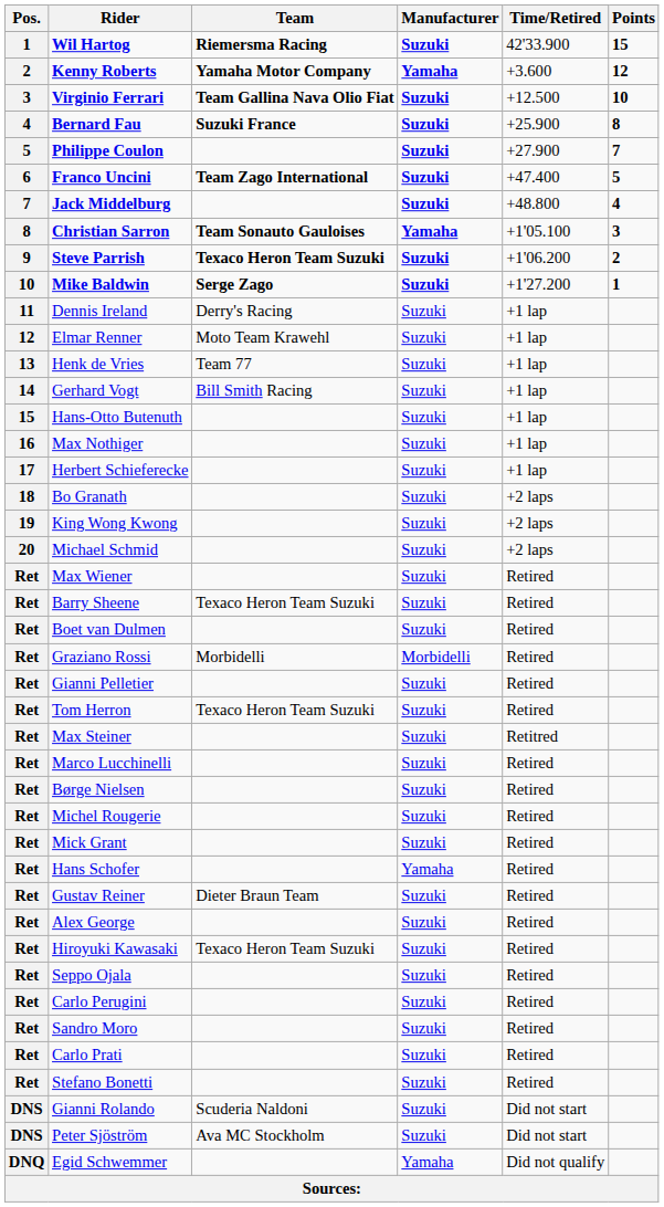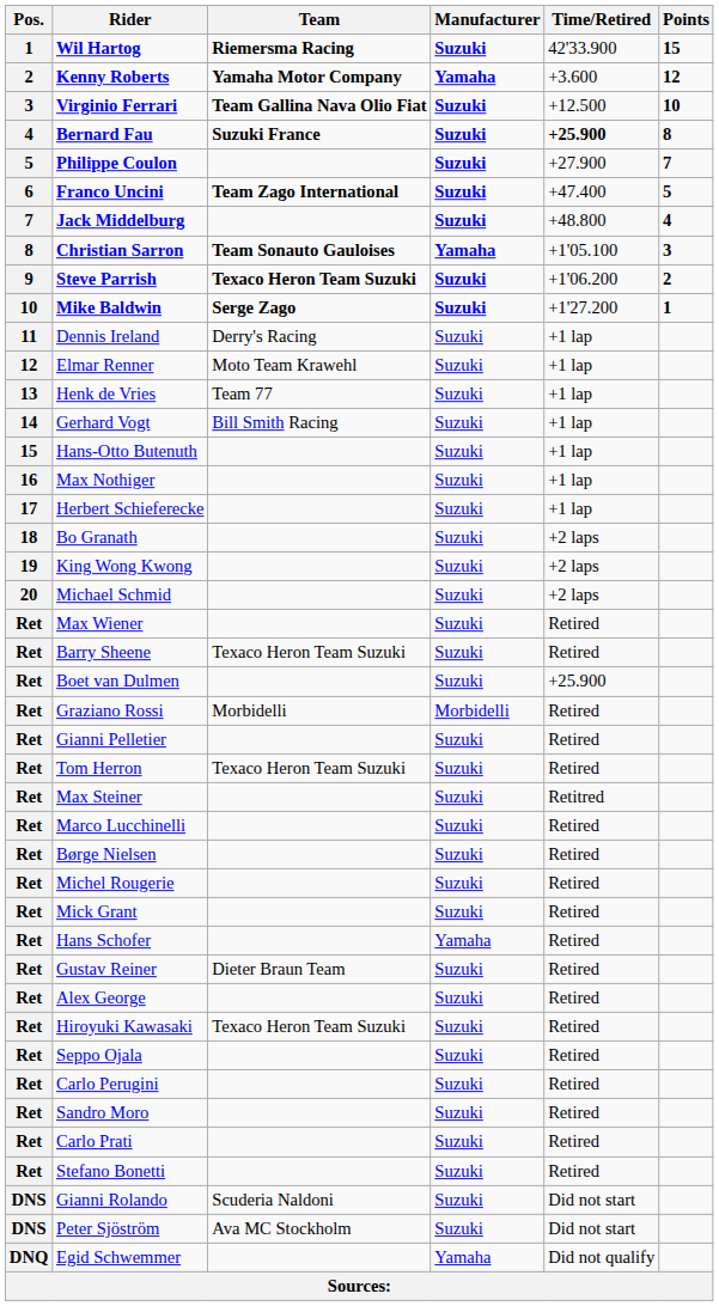 <table class="wikitable" style="font-size: 95%;">
 <tr>
 <th>Pos.</th>
 <th>Rider</th>
 <th>Team</th>
 <th>Manufacturer</th>
 <th>Time/Retired</th>
 <th>Points</th>
 </tr>
 <tr>
 <th>1</th>
 <td> <strong><a href='#'>Wil Hartog</a></strong></td>
 <td><strong>Riemersma Racing</strong></td>
 <td><strong><a href='#'>Suzuki</a></strong></td>
 <td>42'33.900</td>
 <td><strong>15</strong></td>
 </tr>
 <tr>
 <th>2</th>
 <td> <strong><a href='#'>Kenny Roberts</a></strong></td>
 <td><strong>Yamaha Motor Company</strong></td>
 <td><strong><a href='#'>Yamaha</a></strong></td>
 <td>+3.600</td>
 <td><strong>12</strong></td>
 </tr>
 <tr>
 <th>3</th>
 <td> <strong><a href='#'>Virginio Ferrari</a></strong></td>
 <td><strong>Team Gallina Nava Olio Fiat</strong></td>
 <td><strong><a href='#'>Suzuki</a></strong></td>
 <td>+12.500</td>
 <td><strong>10</strong></td>
 </tr>
 <tr>
 <th>4</th>
 <td> <strong><a href='#'>Bernard Fau</a></strong></td>
 <td><strong>Suzuki France</strong></td>
 <td><strong><a href='#'>Suzuki</a></strong></td>
-<td>+25.900</td>
+<td><strong>+25.900</strong></td>
 <td><strong>8</strong></td>
 </tr>
 <tr>
 <th>5</th>
 <td> <strong><a href='#'>Philippe Coulon</a></strong></td>
 <td></td>
 <td><strong><a href='#'>Suzuki</a></strong></td>
 <td>+27.900</td>
 <td><strong>7</strong></td>
 </tr>
 <tr>
 <th>6</th>
 <td> <strong><a href='#'>Franco Uncini</a></strong></td>
 <td><strong>Team Zago International</strong></td>
 <td><strong><a href='#'>Suzuki</a></strong></td>
 <td>+47.400</td>
 <td><strong>5</strong></td>
 </tr>
 <tr>
 <th>7</th>
 <td> <strong><a href='#'>Jack Middelburg</a></strong></td>
 <td></td>
 <td><strong><a href='#'>Suzuki</a></strong></td>
 <td>+48.800</td>
 <td><strong>4</strong></td>
 </tr>
 <tr>
 <th>8</th>
 <td> <strong><a href='#'>Christian Sarron</a></strong></td>
 <td><strong>Team Sonauto Gauloises</strong></td>
 <td><strong><a href='#'>Yamaha</a></strong></td>
 <td>+1'05.100</td>
 <td><strong>3</strong></td>
 </tr>
 <tr>
 <th>9</th>
 <td> <strong><a href='#'>Steve Parrish</a></strong></td>
 <td><strong>Texaco Heron Team Suzuki</strong></td>
 <td><strong><a href='#'>Suzuki</a></strong></td>
 <td>+1'06.200</td>
 <td><strong>2</strong></td>
 </tr>
 <tr>
 <th>10</th>
 <td> <strong><a href='#'>Mike Baldwin</a></strong></td>
 <td><strong>Serge Zago</strong></td>
 <td><strong><a href='#'>Suzuki</a></strong></td>
 <td>+1'27.200</td>
 <td><strong>1</strong></td>
 </tr>
 <tr>
 <th>11</th>
 <td> <a href='#'>Dennis Ireland</a></td>
 <td>Derry's Racing</td>
 <td><a href='#'>Suzuki</a></td>
 <td>+1 lap</td>
 <td></td>
 </tr>
 <tr>
 <th>12</th>
 <td> <a href='#'>Elmar Renner</a></td>
 <td>Moto Team Krawehl</td>
 <td><a href='#'>Suzuki</a></td>
 <td>+1 lap</td>
 <td></td>
 </tr>
 <tr>
 <th>13</th>
 <td> <a href='#'>Henk de Vries</a></td>
 <td>Team 77</td>
 <td><a href='#'>Suzuki</a></td>
 <td>+1 lap</td>
 <td></td>
 </tr>
 <tr>
 <th>14</th>
 <td> <a href='#'>Gerhard Vogt</a></td>
 <td><a href='#'>Bill Smith</a> Racing</td>
 <td><a href='#'>Suzuki</a></td>
 <td>+1 lap</td>
 <td></td>
 </tr>
 <tr>
 <th>15</th>
 <td> <a href='#'>Hans-Otto Butenuth</a></td>
 <td></td>
 <td><a href='#'>Suzuki</a></td>
 <td>+1 lap</td>
 <td></td>
 </tr>
 <tr>
 <th>16</th>
 <td> <a href='#'>Max Nothiger</a></td>
 <td></td>
 <td><a href='#'>Suzuki</a></td>
 <td>+1 lap</td>
 <td></td>
 </tr>
 <tr>
 <th>17</th>
 <td> <a href='#'>Herbert Schieferecke</a></td>
 <td></td>
 <td><a href='#'>Suzuki</a></td>
 <td>+1 lap</td>
 <td></td>
 </tr>
 <tr>
 <th>18</th>
 <td> <a href='#'>Bo Granath</a></td>
 <td></td>
 <td><a href='#'>Suzuki</a></td>
 <td>+2 laps</td>
 <td></td>
 </tr>
 <tr>
 <th>19</th>
 <td> <a href='#'>King Wong Kwong</a></td>
 <td></td>
 <td><a href='#'>Suzuki</a></td>
 <td>+2 laps</td>
 <td></td>
 </tr>
 <tr>
 <th>20</th>
 <td> <a href='#'>Michael Schmid</a></td>
 <td></td>
 <td><a href='#'>Suzuki</a></td>
 <td>+2 laps</td>
 <td></td>
 </tr>
 <tr>
 <th>Ret</th>
 <td> <a href='#'>Max Wiener</a></td>
 <td></td>
 <td><a href='#'>Suzuki</a></td>
 <td>Retired</td>
 <td></td>
 </tr>
 <tr>
 <th>Ret</th>
 <td> <a href='#'>Barry Sheene</a></td>
 <td>Texaco Heron Team Suzuki</td>
 <td><a href='#'>Suzuki</a></td>
 <td>Retired</td>
 <td></td>
 </tr>
 <tr>
 <th>Ret</th>
 <td> <a href='#'>Boet van Dulmen</a></td>
 <td></td>
 <td><a href='#'>Suzuki</a></td>
-<td>Retired</td>
+<td>+25.900</td>
 <td></td>
 </tr>
 <tr>
 <th>Ret</th>
 <td> <a href='#'>Graziano Rossi</a></td>
 <td>Morbidelli</td>
 <td><a href='#'>Morbidelli</a></td>
 <td>Retired</td>
 <td></td>
 </tr>
 <tr>
 <th>Ret</th>
 <td> <a href='#'>Gianni Pelletier</a></td>
 <td></td>
 <td><a href='#'>Suzuki</a></td>
 <td>Retired</td>
 <td></td>
 </tr>
 <tr>
 <th>Ret</th>
 <td> <a href='#'>Tom Herron</a></td>
 <td>Texaco Heron Team Suzuki</td>
 <td><a href='#'>Suzuki</a></td>
 <td>Retired</td>
 <td></td>
 </tr>
 <tr>
 <th>Ret</th>
 <td> <a href='#'>Max Steiner</a></td>
 <td></td>
 <td><a href='#'>Suzuki</a></td>
 <td>Retitred</td>
 <td></td>
 </tr>
 <tr>
 <th>Ret</th>
 <td> <a href='#'>Marco Lucchinelli</a></td>
 <td></td>
 <td><a href='#'>Suzuki</a></td>
 <td>Retired</td>
 <td></td>
 </tr>
 <tr>
 <th>Ret</th>
 <td> <a href='#'>Børge Nielsen</a></td>
 <td></td>
 <td><a href='#'>Suzuki</a></td>
 <td>Retired</td>
 <td></td>
 </tr>
 <tr>
 <th>Ret</th>
 <td> <a href='#'>Michel Rougerie</a></td>
 <td></td>
 <td><a href='#'>Suzuki</a></td>
 <td>Retired</td>
 <td></td>
 </tr>
 <tr>
 <th>Ret</th>
 <td> <a href='#'>Mick Grant</a></td>
 <td></td>
 <td><a href='#'>Suzuki</a></td>
 <td>Retired</td>
 <td></td>
 </tr>
 <tr>
 <th>Ret</th>
 <td> <a href='#'>Hans Schofer</a></td>
 <td></td>
 <td><a href='#'>Yamaha</a></td>
 <td>Retired</td>
 <td></td>
 </tr>
 <tr>
 <th>Ret</th>
 <td> <a href='#'>Gustav Reiner</a></td>
 <td>Dieter Braun Team</td>
 <td><a href='#'>Suzuki</a></td>
 <td>Retired</td>
 <td></td>
 </tr>
 <tr>
 <th>Ret</th>
 <td> <a href='#'>Alex George</a></td>
 <td></td>
 <td><a href='#'>Suzuki</a></td>
 <td>Retired</td>
 <td></td>
 </tr>
 <tr>
 <th>Ret</th>
 <td> <a href='#'>Hiroyuki Kawasaki</a></td>
 <td>Texaco Heron Team Suzuki</td>
 <td><a href='#'>Suzuki</a></td>
 <td>Retired</td>
 <td></td>
 </tr>
 <tr>
 <th>Ret</th>
 <td> <a href='#'>Seppo Ojala</a></td>
 <td></td>
 <td><a href='#'>Suzuki</a></td>
 <td>Retired</td>
 <td></td>
 </tr>
 <tr>
 <th>Ret</th>
 <td> <a href='#'>Carlo Perugini</a></td>
 <td></td>
 <td><a href='#'>Suzuki</a></td>
 <td>Retired</td>
 <td></td>
 </tr>
 <tr>
 <th>Ret</th>
 <td> <a href='#'>Sandro Moro</a></td>
 <td></td>
 <td><a href='#'>Suzuki</a></td>
 <td>Retired</td>
 <td></td>
 </tr>
 <tr>
 <th>Ret</th>
 <td> <a href='#'>Carlo Prati</a></td>
 <td></td>
 <td><a href='#'>Suzuki</a></td>
 <td>Retired</td>
 <td></td>
 </tr>
 <tr>
 <th>Ret</th>
 <td> <a href='#'>Stefano Bonetti</a></td>
 <td></td>
 <td><a href='#'>Suzuki</a></td>
 <td>Retired</td>
 <td></td>
 </tr>
 <tr>
 <th>DNS</th>
 <td> <a href='#'>Gianni Rolando</a></td>
 <td>Scuderia Naldoni</td>
 <td><a href='#'>Suzuki</a></td>
 <td>Did not start</td>
 <td></td>
 </tr>
 <tr>
 <th>DNS</th>
 <td> <a href='#'>Peter Sjöström</a></td>
 <td>Ava MC Stockholm</td>
 <td><a href='#'>Suzuki</a></td>
 <td>Did not start</td>
 <td></td>
 </tr>
 <tr>
 <th>DNQ</th>
 <td> <a href='#'>Egid Schwemmer</a></td>
 <td></td>
 <td><a href='#'>Yamaha</a></td>
 <td>Did not qualify</td>
 <td></td>
 </tr>
 <tr>
 <th colspan=8>Sources:</th>
 </tr>
 </table>
